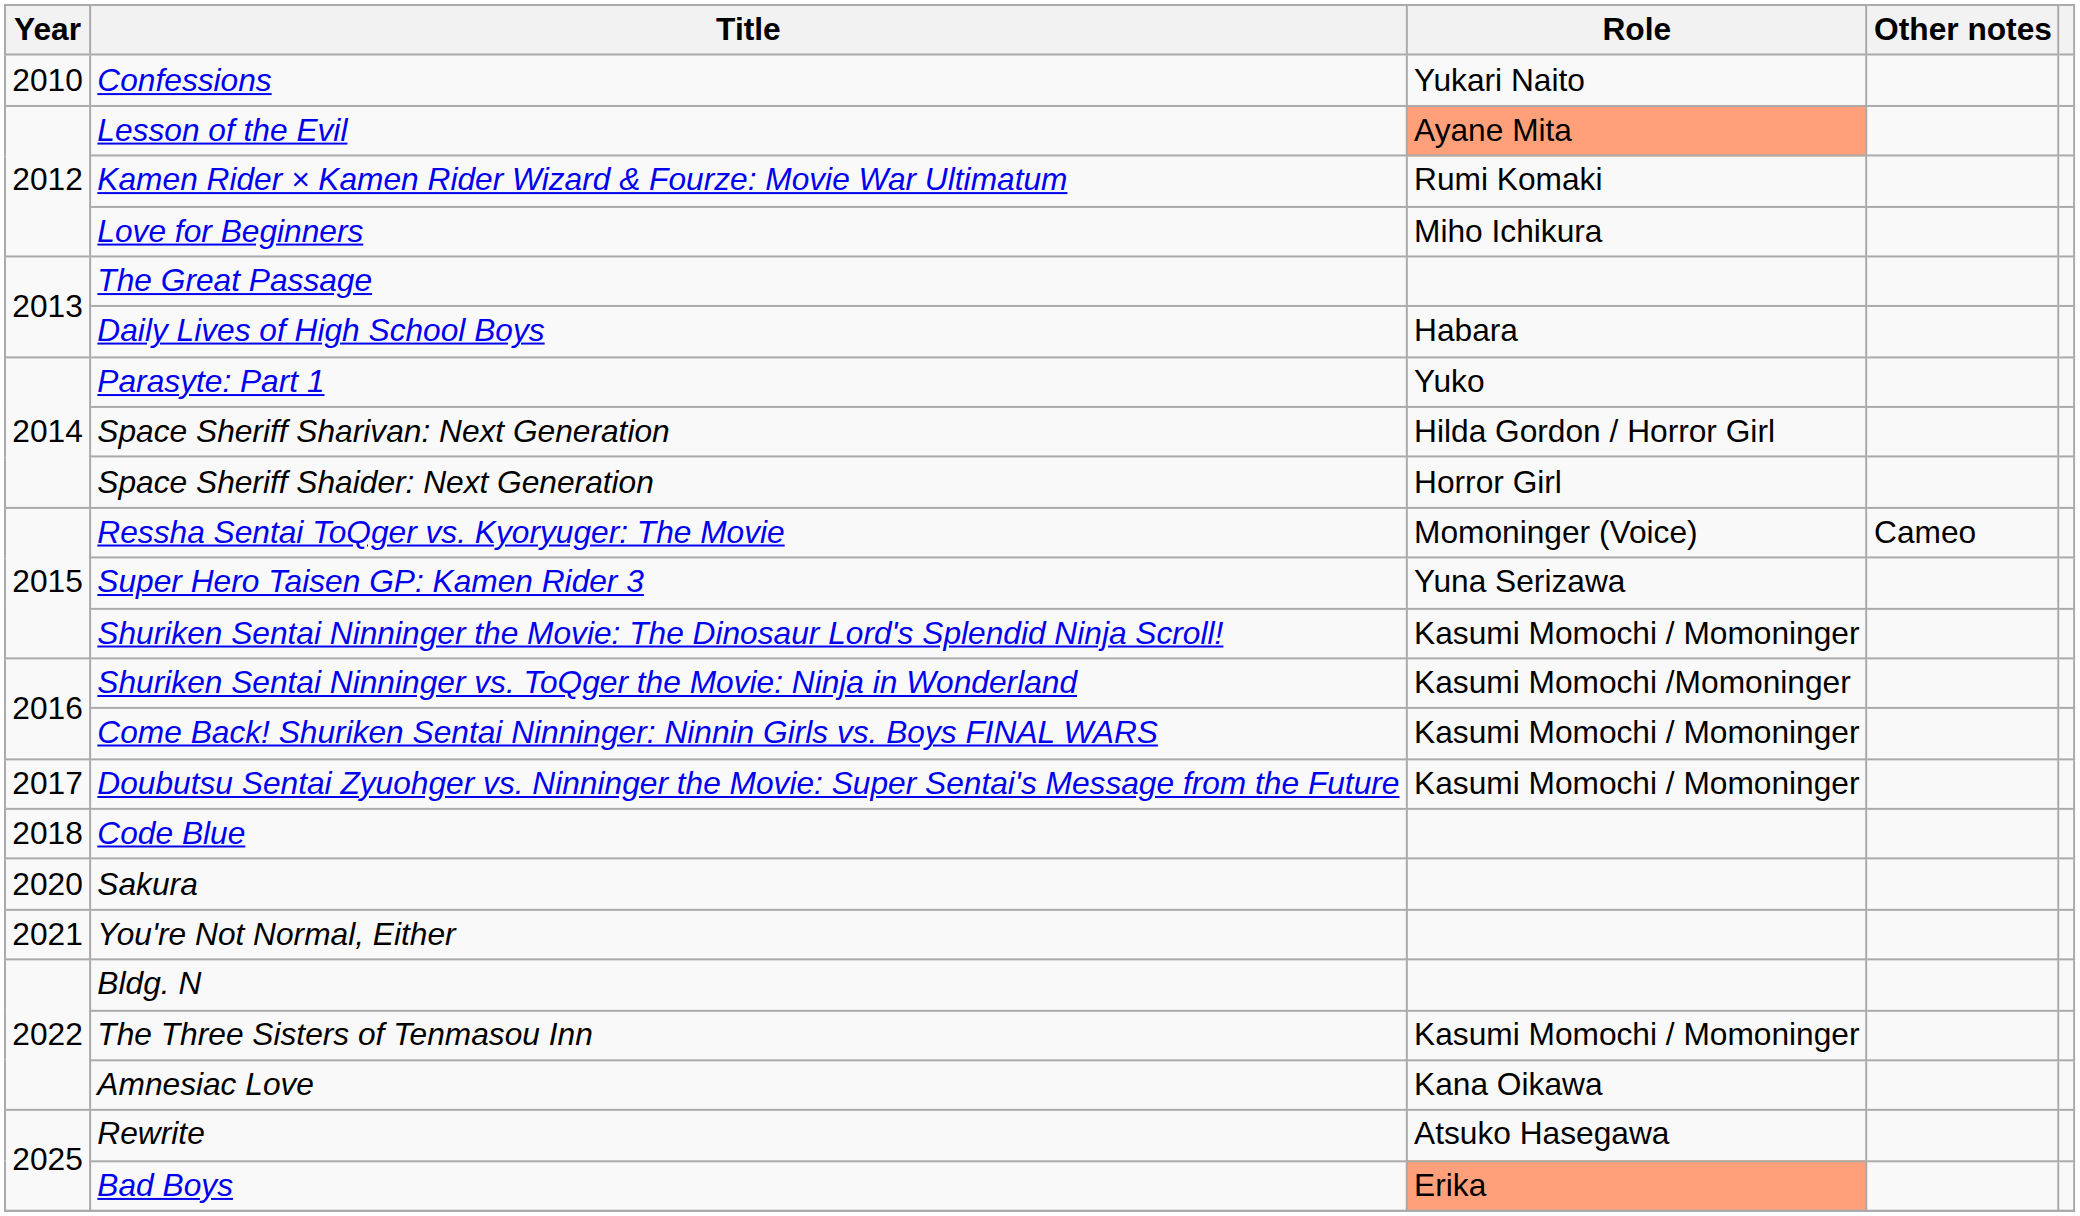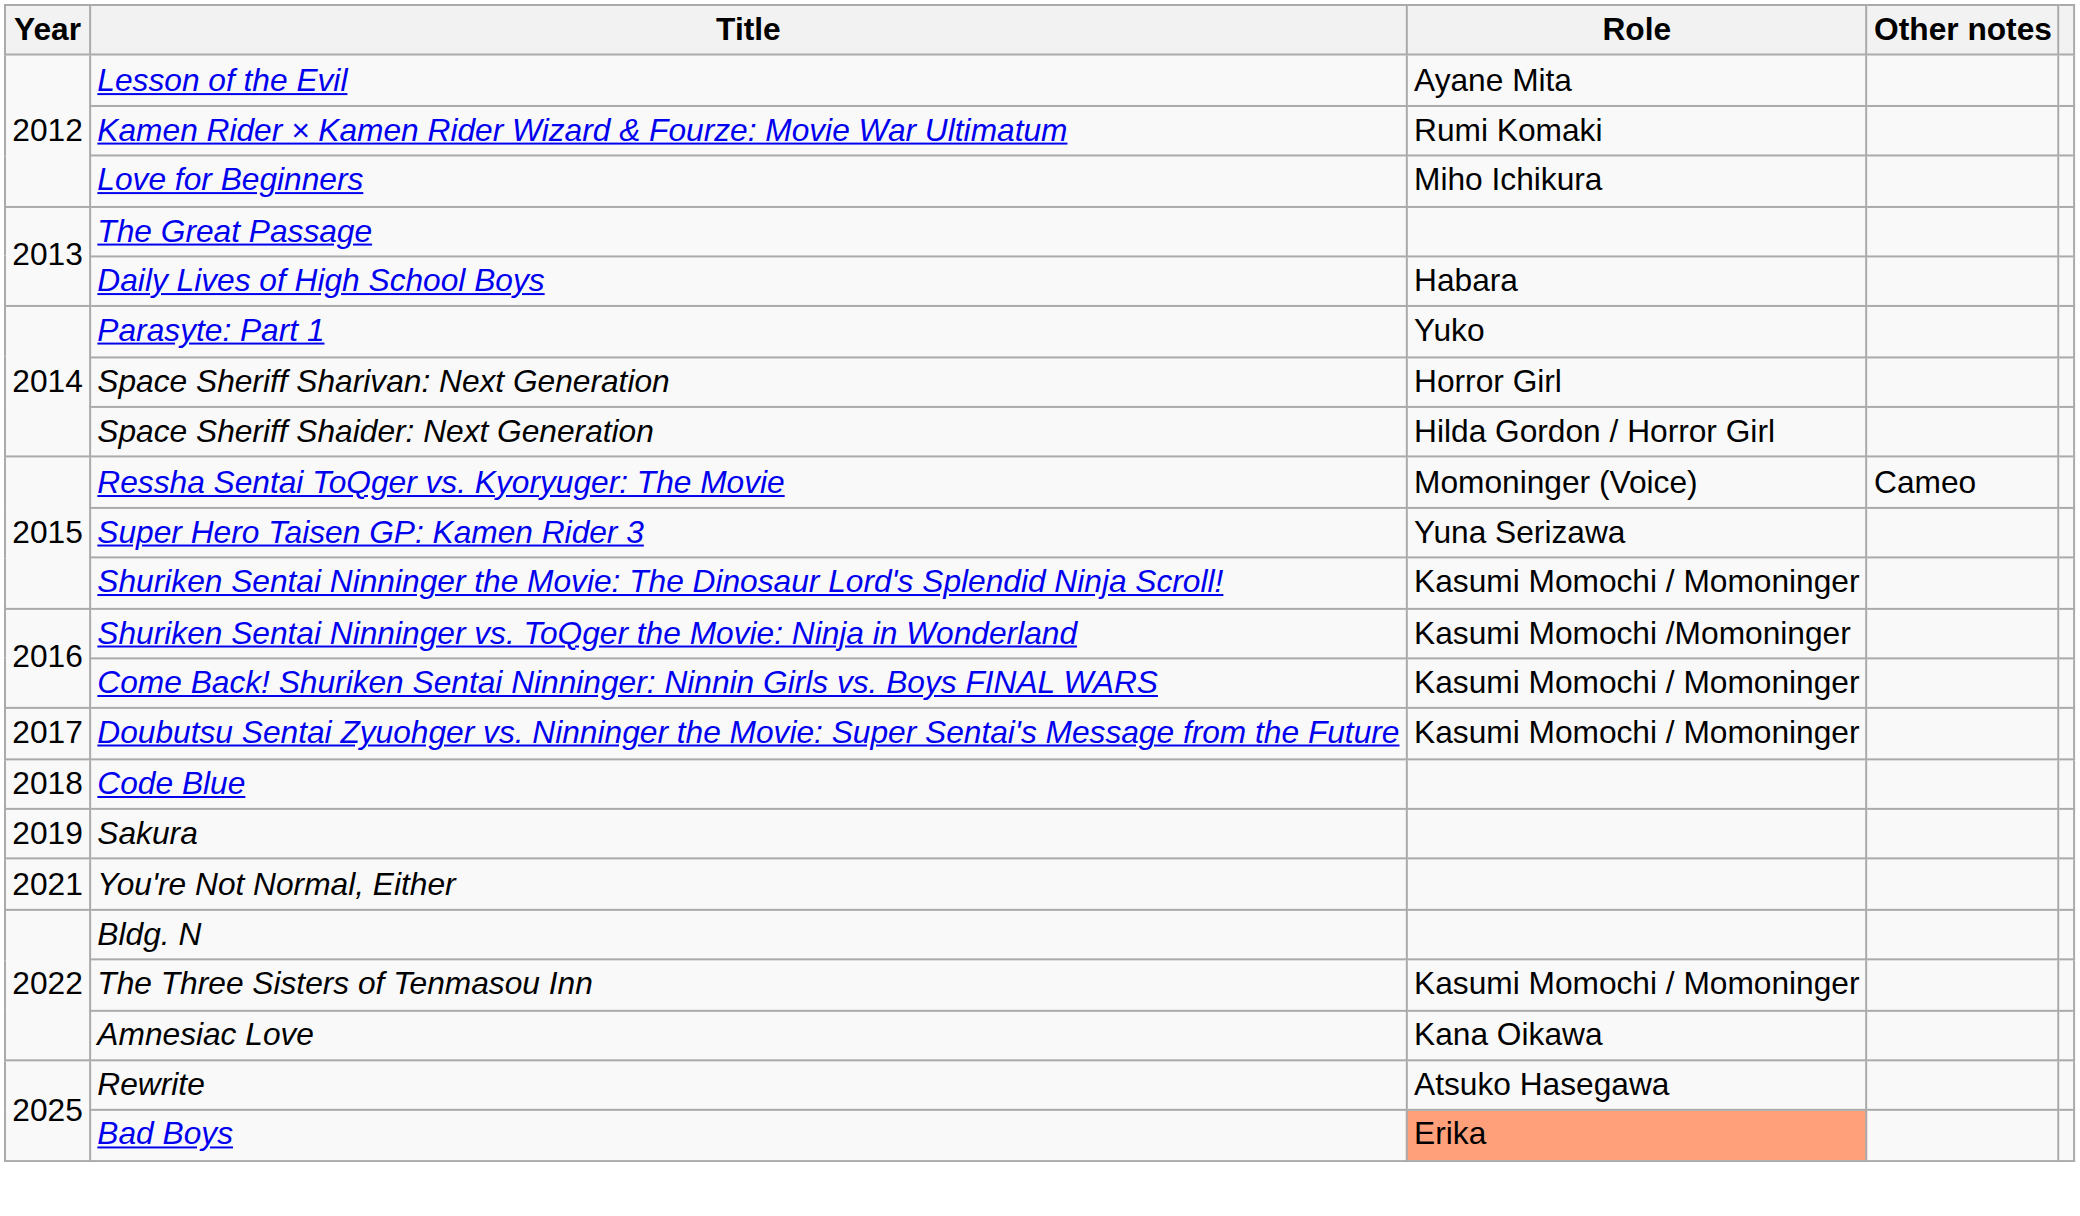 <table class="wikitable">
 <tr>
 <th>Year</th>
 <th>Title</th>
 <th>Role</th>
 <th>Other notes</th>
 <th></th>
 </tr>
 <tr>
-<td>2010</td>
-<td><em><a href='#'>Confessions</a></em></td>
-<td>Yukari Naito</td>
-<td></td>
-<td></td>
-</tr>
-<tr>
 <td rowspan="3">2012</td>
 <td><em><a href='#'>Lesson of the Evil</a></em></td>
-<td style="background: lightsalmon;">Ayane Mita</td>
+<td>Ayane Mita</td>
 <td></td>
 <td></td>
 </tr>
 <tr>
 <td><em><a href='#'>Kamen Rider × Kamen Rider Wizard & Fourze: Movie War Ultimatum</a></em></td>
 <td>Rumi Komaki</td>
 <td></td>
 <td></td>
 </tr>
 <tr>
 <td><em><a href='#'>Love for Beginners</a></em></td>
 <td>Miho Ichikura</td>
 <td></td>
 <td></td>
 </tr>
 <tr>
 <td rowspan="2">2013</td>
 <td><em><a href='#'>The Great Passage</a></em></td>
 <td></td>
 <td></td>
 <td></td>
 </tr>
 <tr>
 <td><em><a href='#'>Daily Lives of High School Boys</a></em></td>
 <td>Habara</td>
 <td></td>
 <td></td>
 </tr>
 <tr>
 <td rowspan="3">2014</td>
 <td><em><a href='#'>Parasyte: Part 1</a></em></td>
 <td>Yuko</td>
 <td></td>
 <td></td>
 </tr>
 <tr>
 <td><em>Space Sheriff Sharivan: Next Generation</em></td>
-<td>Hilda Gordon / Horror Girl</td>
+<td>Horror Girl</td>
 <td></td>
 <td></td>
 </tr>
 <tr>
 <td><em>Space Sheriff Shaider: Next Generation</em></td>
-<td>Horror Girl</td>
+<td>Hilda Gordon / Horror Girl</td>
 <td></td>
 <td></td>
 </tr>
 <tr>
 <td rowspan="3">2015</td>
 <td><em><a href='#'>Ressha Sentai ToQger vs. Kyoryuger: The Movie</a></em></td>
 <td>Momoninger (Voice)</td>
 <td>Cameo</td>
 <td></td>
 </tr>
 <tr>
 <td><em><a href='#'>Super Hero Taisen GP: Kamen Rider 3</a></em></td>
 <td>Yuna Serizawa</td>
 <td></td>
 <td></td>
 </tr>
 <tr>
 <td><em><a href='#'>Shuriken Sentai Ninninger the Movie: The Dinosaur Lord's Splendid Ninja Scroll!</a></em></td>
 <td>Kasumi Momochi / Momoninger</td>
 <td></td>
 <td></td>
 </tr>
 <tr>
 <td rowspan="2">2016</td>
 <td><em><a href='#'>Shuriken Sentai Ninninger vs. ToQger the Movie: Ninja in Wonderland</a></em></td>
 <td>Kasumi Momochi /Momoninger</td>
 <td></td>
 <td></td>
 </tr>
 <tr>
 <td><em><a href='#'>Come Back! Shuriken Sentai Ninninger: Ninnin Girls vs. Boys FINAL WARS</a></em></td>
 <td>Kasumi Momochi / Momoninger</td>
 <td></td>
 <td></td>
 </tr>
 <tr>
 <td>2017</td>
 <td><em><a href='#'>Doubutsu Sentai Zyuohger vs. Ninninger the Movie: Super Sentai's Message from the Future</a></em></td>
 <td>Kasumi Momochi / Momoninger</td>
 <td></td>
 <td></td>
 </tr>
 <tr>
 <td>2018</td>
 <td><em><a href='#'>Code Blue</a></em></td>
 <td></td>
 <td></td>
 <td></td>
 </tr>
 <tr>
-<td>2020</td>
+<td>2019</td>
 <td><em>Sakura</em></td>
 <td></td>
 <td></td>
 <td></td>
 </tr>
 <tr>
 <td>2021</td>
 <td><em>You're Not Normal, Either</em></td>
 <td></td>
 <td></td>
 <td></td>
 </tr>
 <tr>
 <td rowspan="3">2022</td>
 <td><em>Bldg. N</em></td>
 <td></td>
 <td></td>
 <td></td>
 </tr>
 <tr>
 <td><em>The Three Sisters of Tenmasou Inn</em></td>
 <td>Kasumi Momochi / Momoninger</td>
 <td></td>
 <td></td>
 </tr>
 <tr>
 <td><em>Amnesiac Love</em></td>
 <td>Kana Oikawa</td>
 <td></td>
 <td></td>
 </tr>
 <tr>
 <td rowspan="2">2025</td>
 <td><em>Rewrite</em></td>
 <td>Atsuko Hasegawa</td>
 <td></td>
 <td></td>
 </tr>
 <tr>
 <td><em><a href='#'>Bad Boys</a></em></td>
 <td style="background: lightsalmon;">Erika</td>
 <td></td>
 <td></td>
 </tr>
 <tr>
 </tr>
 </table>
